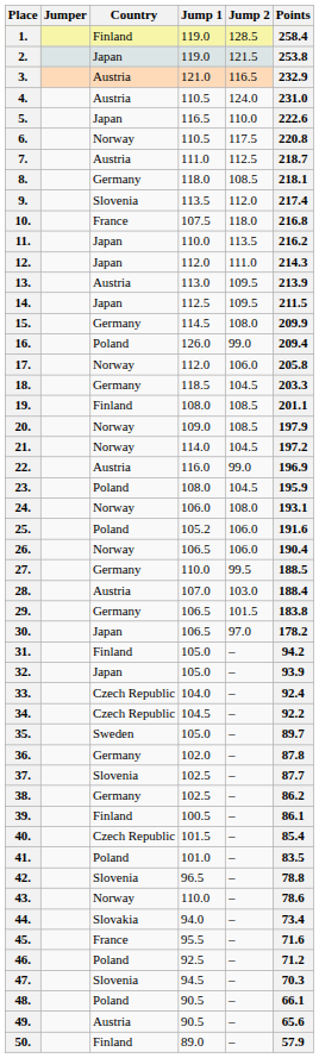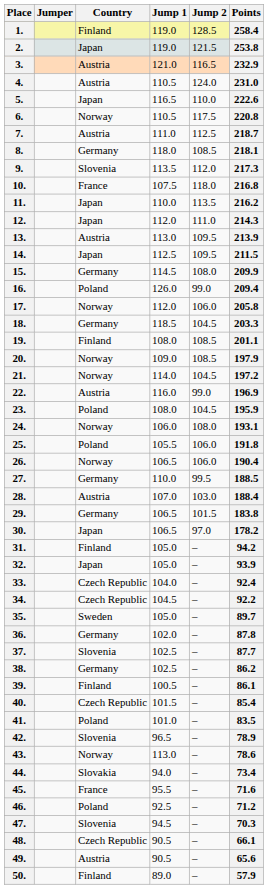 <table class="wikitable sortable">
 <tr>
 <th>Place</th>
 <th>Jumper</th>
 <th>Country</th>
 <th>Jump 1</th>
 <th>Jump 2</th>
 <th>Points</th>
 </tr>
 <tr bgcolor=F7F6A8>
 <th>1.</th>
 <td></td>
 <td>Finland</td>
 <td>119.0</td>
 <td>128.5</td>
 <th>258.4</th>
 </tr>
 <tr bgcolor=DCE5E5>
 <th>2.</th>
 <td></td>
 <td>Japan</td>
 <td>119.0</td>
 <td>121.5</td>
 <th>253.8</th>
 </tr>
 <tr bgcolor=FFDAB9>
 <th>3.</th>
 <td></td>
 <td>Austria</td>
 <td>121.0</td>
 <td>116.5</td>
 <th>232.9</th>
 </tr>
 <tr>
 <th>4.</th>
 <td></td>
 <td>Austria</td>
 <td>110.5</td>
 <td>124.0</td>
 <th>231.0</th>
 </tr>
 <tr>
 <th>5.</th>
 <td></td>
 <td>Japan</td>
 <td>116.5</td>
 <td>110.0</td>
 <th>222.6</th>
 </tr>
 <tr>
 <th>6.</th>
 <td></td>
 <td>Norway</td>
 <td>110.5</td>
 <td>117.5</td>
 <th>220.8</th>
 </tr>
 <tr>
 <th>7.</th>
 <td></td>
 <td>Austria</td>
 <td>111.0</td>
 <td>112.5</td>
 <th>218.7</th>
 </tr>
 <tr>
 <th>8.</th>
 <td></td>
 <td>Germany</td>
 <td>118.0</td>
 <td>108.5</td>
 <th>218.1</th>
 </tr>
 <tr>
 <th>9.</th>
 <td></td>
 <td>Slovenia</td>
 <td>113.5</td>
 <td>112.0</td>
-<th>217.4</th>
+<th>217.3</th>
 </tr>
 <tr>
 <th>10.</th>
 <td></td>
 <td>France</td>
 <td>107.5</td>
 <td>118.0</td>
 <th>216.8</th>
 </tr>
 <tr>
 <th>11.</th>
 <td></td>
 <td>Japan</td>
 <td>110.0</td>
 <td>113.5</td>
 <th>216.2</th>
 </tr>
 <tr>
 <th>12.</th>
 <td></td>
 <td>Japan</td>
 <td>112.0</td>
 <td>111.0</td>
 <th>214.3</th>
 </tr>
 <tr>
 <th>13.</th>
 <td></td>
 <td>Austria</td>
 <td>113.0</td>
 <td>109.5</td>
 <th>213.9</th>
 </tr>
 <tr>
 <th>14.</th>
 <td></td>
 <td>Japan</td>
 <td>112.5</td>
 <td>109.5</td>
 <th>211.5</th>
 </tr>
 <tr>
 <th>15.</th>
 <td></td>
 <td>Germany</td>
 <td>114.5</td>
 <td>108.0</td>
 <th>209.9</th>
 </tr>
 <tr>
 <th>16.</th>
 <td></td>
 <td>Poland</td>
 <td>126.0</td>
 <td>99.0</td>
 <th>209.4</th>
 </tr>
 <tr>
 <th>17.</th>
 <td></td>
 <td>Norway</td>
 <td>112.0</td>
 <td>106.0</td>
 <th>205.8</th>
 </tr>
 <tr>
 <th>18.</th>
 <td></td>
 <td>Germany</td>
 <td>118.5</td>
 <td>104.5</td>
 <th>203.3</th>
 </tr>
 <tr>
 <th>19.</th>
 <td></td>
 <td>Finland</td>
 <td>108.0</td>
 <td>108.5</td>
 <th>201.1</th>
 </tr>
 <tr>
 <th>20.</th>
 <td></td>
 <td>Norway</td>
 <td>109.0</td>
 <td>108.5</td>
 <th>197.9</th>
 </tr>
 <tr>
 <th>21.</th>
 <td></td>
 <td>Norway</td>
 <td>114.0</td>
 <td>104.5</td>
 <th>197.2</th>
 </tr>
 <tr>
 <th>22.</th>
 <td></td>
 <td>Austria</td>
 <td>116.0</td>
 <td>99.0</td>
 <th>196.9</th>
 </tr>
 <tr>
 <th>23.</th>
 <td></td>
 <td>Poland</td>
 <td>108.0</td>
 <td>104.5</td>
 <th>195.9</th>
 </tr>
 <tr>
 <th>24.</th>
 <td></td>
 <td>Norway</td>
 <td>106.0</td>
 <td>108.0</td>
 <th>193.1</th>
 </tr>
 <tr>
 <th>25.</th>
 <td></td>
 <td>Poland</td>
-<td>105.2</td>
+<td>105.5</td>
 <td>106.0</td>
-<th>191.6</th>
+<th>191.8</th>
 </tr>
 <tr>
 <th>26.</th>
 <td></td>
 <td>Norway</td>
 <td>106.5</td>
 <td>106.0</td>
 <th>190.4</th>
 </tr>
 <tr>
 <th>27.</th>
 <td></td>
 <td>Germany</td>
 <td>110.0</td>
 <td>99.5</td>
 <th>188.5</th>
 </tr>
 <tr>
 <th>28.</th>
 <td></td>
 <td>Austria</td>
 <td>107.0</td>
 <td>103.0</td>
 <th>188.4</th>
 </tr>
 <tr>
 <th>29.</th>
 <td></td>
 <td>Germany</td>
 <td>106.5</td>
 <td>101.5</td>
 <th>183.8</th>
 </tr>
 <tr>
 <th>30.</th>
 <td></td>
 <td>Japan</td>
 <td>106.5</td>
 <td>97.0</td>
 <th>178.2</th>
 </tr>
 <tr>
 <th>31.</th>
 <td></td>
 <td>Finland</td>
 <td>105.0</td>
 <td>–</td>
 <th>94.2</th>
 </tr>
 <tr>
 <th>32.</th>
 <td></td>
 <td>Japan</td>
 <td>105.0</td>
 <td>–</td>
 <th>93.9</th>
 </tr>
 <tr>
 <th>33.</th>
 <td></td>
 <td>Czech Republic</td>
 <td>104.0</td>
 <td>–</td>
 <th>92.4</th>
 </tr>
 <tr>
 <th>34.</th>
 <td></td>
 <td>Czech Republic</td>
 <td>104.5</td>
 <td>–</td>
 <th>92.2</th>
 </tr>
 <tr>
 <th>35.</th>
 <td></td>
 <td>Sweden</td>
 <td>105.0</td>
 <td>–</td>
 <th>89.7</th>
 </tr>
 <tr>
 <th>36.</th>
 <td></td>
 <td>Germany</td>
 <td>102.0</td>
 <td>–</td>
 <th>87.8</th>
 </tr>
 <tr>
 <th>37.</th>
 <td></td>
 <td>Slovenia</td>
 <td>102.5</td>
 <td>–</td>
 <th>87.7</th>
 </tr>
 <tr>
 <th>38.</th>
 <td></td>
 <td>Germany</td>
 <td>102.5</td>
 <td>–</td>
 <th>86.2</th>
 </tr>
 <tr>
 <th>39.</th>
 <td></td>
 <td>Finland</td>
 <td>100.5</td>
 <td>–</td>
 <th>86.1</th>
 </tr>
 <tr>
 <th>40.</th>
 <td></td>
 <td>Czech Republic</td>
 <td>101.5</td>
 <td>–</td>
 <th>85.4</th>
 </tr>
 <tr>
 <th>41.</th>
 <td></td>
 <td>Poland</td>
 <td>101.0</td>
 <td>–</td>
 <th>83.5</th>
 </tr>
 <tr>
 <th>42.</th>
 <td></td>
 <td>Slovenia</td>
 <td>96.5</td>
 <td>–</td>
-<th>78.8</th>
+<th>78.9</th>
 </tr>
 <tr>
 <th>43.</th>
 <td></td>
 <td>Norway</td>
-<td>110.0</td>
+<td>113.0</td>
 <td>–</td>
 <th>78.6</th>
 </tr>
 <tr>
 <th>44.</th>
 <td></td>
 <td>Slovakia</td>
 <td>94.0</td>
 <td>–</td>
 <th>73.4</th>
 </tr>
 <tr>
 <th>45.</th>
 <td></td>
 <td>France</td>
 <td>95.5</td>
 <td>–</td>
 <th>71.6</th>
 </tr>
 <tr>
 <th>46.</th>
 <td></td>
 <td>Poland</td>
 <td>92.5</td>
 <td>–</td>
 <th>71.2</th>
 </tr>
 <tr>
 <th>47.</th>
 <td></td>
 <td>Slovenia</td>
 <td>94.5</td>
 <td>–</td>
 <th>70.3</th>
 </tr>
 <tr>
 <th>48.</th>
 <td></td>
-<td>Poland</td>
+<td>Czech Republic</td>
 <td>90.5</td>
 <td>–</td>
 <th>66.1</th>
 </tr>
 <tr>
 <th>49.</th>
 <td></td>
 <td>Austria</td>
 <td>90.5</td>
 <td>–</td>
 <th>65.6</th>
 </tr>
 <tr>
 <th>50.</th>
 <td></td>
 <td>Finland</td>
 <td>89.0</td>
 <td>–</td>
 <th>57.9</th>
 </tr>
 </table>
